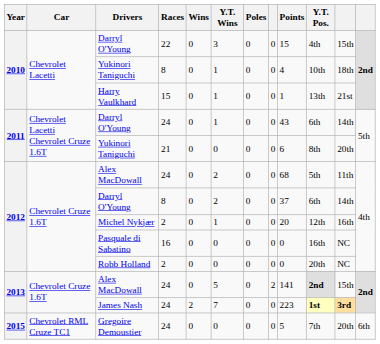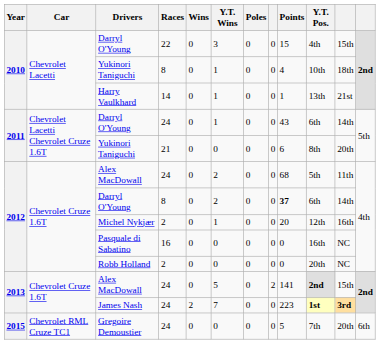 <table class="wikitable" style="font-size:95%">
 <tr>
 <th>Year</th>
 <th>Car</th>
 <th>Drivers</th>
 <th>Races</th>
 <th>Wins</th>
 <th>Y.T. Wins</th>
 <th>Poles</th>
 <th></th>
 <th>Points</th>
 <th>Y.T. Pos.</th>
 <th></th>
 <th></th>
 </tr>
 <tr>
 <th rowspan=3><a href='#'>2010</a></th>
 <td rowspan=3><a href='#'>Chevrolet Lacetti</a></td>
 <td> <a href='#'>Darryl O'Young</a></td>
 <td>22</td>
 <td>0</td>
 <td>3</td>
 <td>0</td>
 <td>0</td>
 <td>15</td>
 <td>4th</td>
 <td>15th</td>
 <td rowspan=3 style="background:#DFDFDF;"><strong>2nd</strong></td>
 </tr>
 <tr>
 <td> <a href='#'>Yukinori Taniguchi</a></td>
 <td>8</td>
 <td>0</td>
 <td>1</td>
 <td>0</td>
 <td>0</td>
 <td>4</td>
 <td>10th</td>
 <td>18th</td>
 </tr>
 <tr>
 <td> <a href='#'>Harry Vaulkhard</a></td>
-<td>15</td>
+<td>14</td>
 <td>0</td>
 <td>1</td>
 <td>0</td>
 <td>0</td>
 <td>1</td>
 <td>13th</td>
 <td>21st</td>
 </tr>
 <tr>
 <th rowspan=2><a href='#'>2011</a></th>
 <td rowspan=2><a href='#'>Chevrolet Lacetti</a><br><a href='#'>Chevrolet Cruze 1.6T</a></td>
 <td> <a href='#'>Darryl O'Young</a></td>
 <td>24</td>
 <td>0</td>
 <td>1</td>
 <td>0</td>
 <td>0</td>
 <td>43</td>
 <td>6th</td>
 <td>14th</td>
 <td rowspan=2>5th</td>
 </tr>
 <tr>
 <td> <a href='#'>Yukinori Taniguchi</a></td>
 <td>21</td>
 <td>0</td>
 <td>0</td>
 <td>0</td>
 <td>0</td>
 <td>6</td>
 <td>8th</td>
 <td>20th</td>
 </tr>
 <tr>
 <th rowspan=5><a href='#'>2012</a></th>
 <td rowspan=5><a href='#'>Chevrolet Cruze 1.6T</a></td>
 <td> <a href='#'>Alex MacDowall</a></td>
 <td>24</td>
 <td>0</td>
 <td>2</td>
 <td>0</td>
 <td>0</td>
 <td>68</td>
 <td>5th</td>
 <td>11th</td>
 <td rowspan=5>4th</td>
 </tr>
 <tr>
 <td> <a href='#'>Darryl O'Young</a></td>
 <td>8</td>
 <td>0</td>
 <td>2</td>
 <td>0</td>
 <td>0</td>
-<td>37</td>
+<td><strong>37</strong></td>
 <td>6th</td>
 <td>14th</td>
 </tr>
 <tr>
 <td> <a href='#'>Michel Nykjær</a></td>
 <td>2</td>
 <td>0</td>
 <td>1</td>
 <td>0</td>
 <td>0</td>
 <td>20</td>
 <td>12th</td>
 <td>16th</td>
 </tr>
 <tr>
 <td> <a href='#'>Pasquale di Sabatino</a></td>
 <td>16</td>
 <td>0</td>
 <td>0</td>
 <td>0</td>
 <td>0</td>
 <td>0</td>
 <td>16th</td>
 <td>NC</td>
 </tr>
 <tr>
 <td> <a href='#'>Robb Holland</a></td>
 <td>2</td>
 <td>0</td>
 <td>0</td>
 <td>0</td>
 <td>0</td>
 <td>0</td>
 <td>20th</td>
 <td>NC</td>
 </tr>
 <tr>
 <th rowspan=2><a href='#'>2013</a></th>
 <td rowspan=2><a href='#'>Chevrolet Cruze 1.6T</a></td>
 <td> <a href='#'>Alex MacDowall</a></td>
 <td>24</td>
 <td>0</td>
 <td>5</td>
 <td>0</td>
 <td>2</td>
 <td>141</td>
 <td style="background:#DFDFDF;"><strong>2nd</strong></td>
 <td>15th</td>
 <td rowspan=2 style="background:#DFDFDF;"><strong>2nd</strong></td>
 </tr>
 <tr>
 <td> <a href='#'>James Nash</a></td>
 <td>24</td>
 <td>2</td>
 <td>7</td>
 <td>0</td>
 <td>0</td>
 <td>223</td>
 <td style="background:#ffffbf;"><strong>1st</strong></td>
 <td style="background:#ffdf9f;"><strong>3rd</strong></td>
 </tr>
 <tr>
 <th rowspan=2><a href='#'>2015</a></th>
 <td rowspan=2><a href='#'>Chevrolet RML Cruze TC1</a></td>
 <td> <a href='#'>Gregoire Demoustier</a></td>
 <td>24</td>
 <td>0</td>
 <td>0</td>
 <td>0</td>
 <td>0</td>
 <td>5</td>
 <td>7th</td>
 <td>20th</td>
 <td rowspan=2>6th</td>
 </tr>
 </table>
